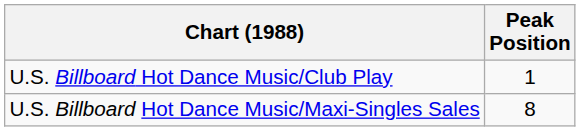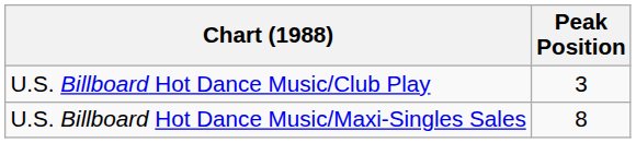 <table class="wikitable">
 <tr>
 <th>Chart (1988)</th>
 <th>Peak<br>Position</th>
 </tr>
 <tr>
 <td>U.S. <a href='#'><em>Billboard</em> Hot Dance Music/Club Play</a></td>
-<td align="center">1</td>
+<td align="center">3</td>
 </tr>
 <tr>
 <td>U.S. <em>Billboard</em> <a href='#'>Hot Dance Music/Maxi-Singles Sales</a></td>
 <td align="center">8</td>
 </tr>
 </table>
